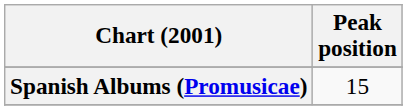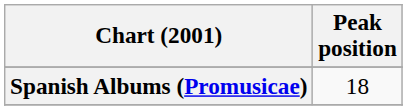 <table class="wikitable sortable plainrowheaders" style="text-align:center;">
 <tr>
 <th scope="col">Chart (2001)</th>
 <th scope="col">Peak<br> position</th>
 </tr>
 <tr>
 </tr>
 <tr>
 </tr>
 <tr>
 <th scope="row">Spanish Albums (<a href='#'>Promusicae</a>)</th>
-<td align="center">15</td>
+<td align="center">18</td>
 </tr>
 <tr>
 </tr>
 <tr>
 </tr>
 <tr>
 </tr>
 <tr>
 </tr>
 </table>
